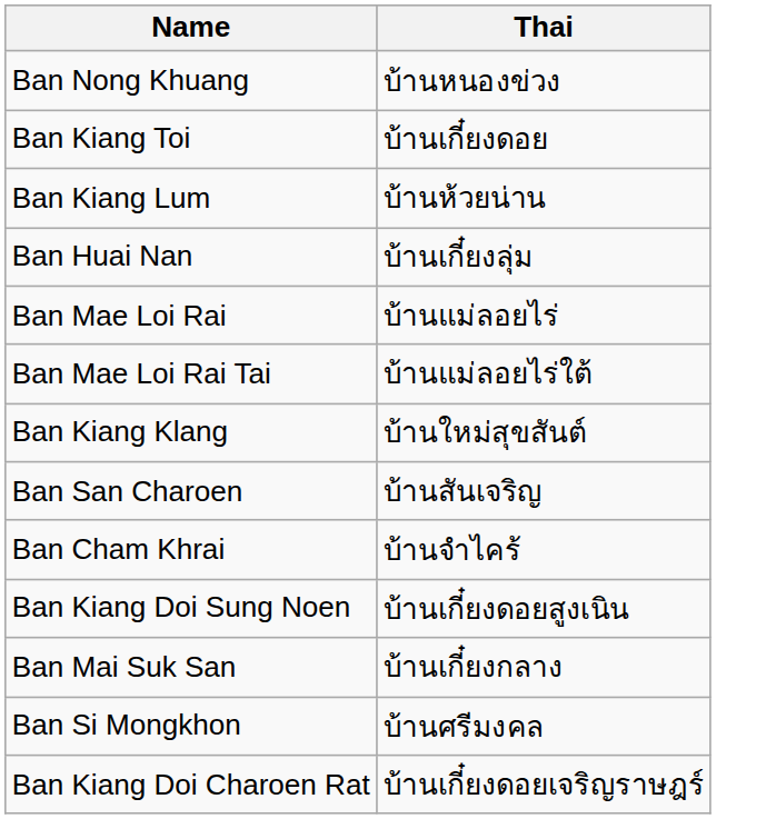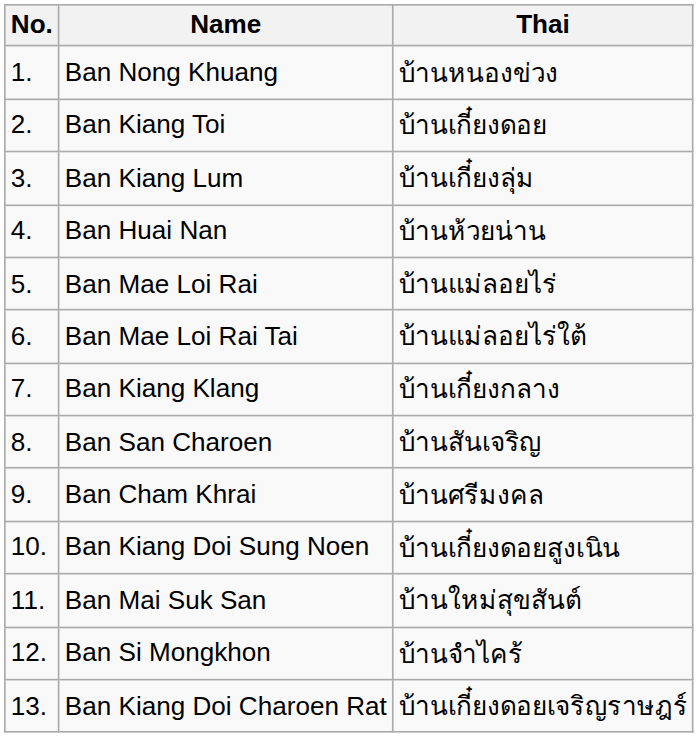 <table class="wikitable sortable">
 <tr>
+<th>No.</th>
 <th>Name</th>
 <th>Thai</th>
 </tr>
 <tr>
+<td>1.</td>
 <td>Ban Nong Khuang</td>
 <td>บ้านหนองข่วง</td>
 </tr>
 <tr>
+<td>2.</td>
 <td>Ban Kiang Toi</td>
 <td>บ้านเกี๋ยงดอย</td>
 </tr>
 <tr>
+<td>3.</td>
 <td>Ban Kiang Lum</td>
+<td>บ้านเกี๋ยงลุ่ม</td>
+</tr>
+<tr>
+<td>4.</td>
+<td>Ban Huai Nan</td>
 <td>บ้านห้วยน่าน</td>
 </tr>
 <tr>
-<td>Ban Huai Nan</td>
-<td>บ้านเกี๋ยงลุ่ม</td>
-</tr>
-<tr>
+<td>5.</td>
 <td>Ban Mae Loi Rai</td>
 <td>บ้านแม่ลอยไร่</td>
 </tr>
 <tr>
+<td>6.</td>
 <td>Ban Mae Loi Rai Tai</td>
 <td>บ้านแม่ลอยไร่ใต้</td>
 </tr>
 <tr>
+<td>7.</td>
 <td>Ban Kiang Klang</td>
-<td>บ้านใหม่สุขสันต์</td>
+<td>บ้านเกี๋ยงกลาง</td>
 </tr>
 <tr>
+<td>8.</td>
 <td>Ban San Charoen</td>
 <td>บ้านสันเจริญ</td>
 </tr>
 <tr>
+<td>9.</td>
 <td>Ban Cham Khrai</td>
-<td>บ้านจำไคร้</td>
+<td>บ้านศรีมงคล</td>
 </tr>
 <tr>
+<td>10.</td>
 <td>Ban Kiang Doi Sung Noen</td>
 <td>บ้านเกี๋ยงดอยสูงเนิน</td>
 </tr>
 <tr>
+<td>11.</td>
 <td>Ban Mai Suk San</td>
-<td>บ้านเกี๋ยงกลาง</td>
+<td>บ้านใหม่สุขสันต์</td>
 </tr>
 <tr>
+<td>12.</td>
 <td>Ban Si Mongkhon</td>
-<td>บ้านศรีมงคล</td>
+<td>บ้านจำไคร้</td>
 </tr>
 <tr>
+<td>13.</td>
 <td>Ban Kiang Doi Charoen Rat</td>
 <td>บ้านเกี๋ยงดอยเจริญราษฎร์</td>
 </tr>
 </table>
